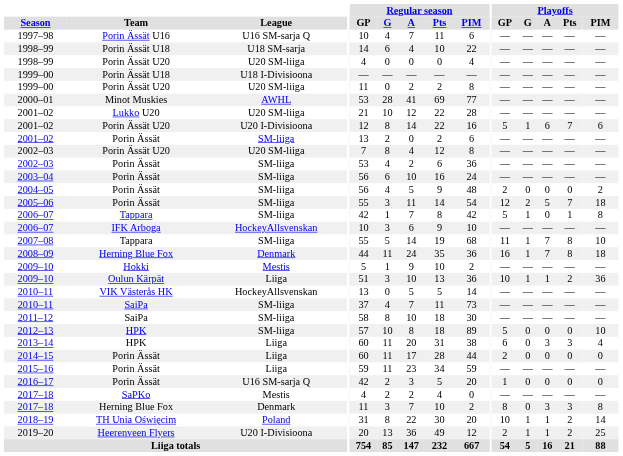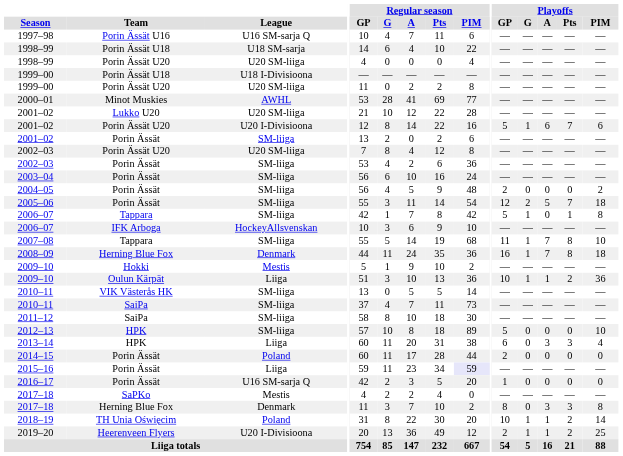 <table border="0" cellpadding="1" cellspacing="0" style="text-align:center; width:60em">
 <tr bgcolor="#e0e0e0">
 <th colspan="3" bgcolor="#ffffff"></th>
 <th rowspan="99" bgcolor="#ffffff"></th>
 <th colspan="5"><a href='#'>Regular season</a></th>
 <th rowspan="99" bgcolor="#ffffff"></th>
 <th colspan="5"><a href='#'>Playoffs</a></th>
 </tr>
 <tr bgcolor="#e0e0e0">
 <th><a href='#'>Season</a></th>
 <th>Team</th>
 <th>League</th>
 <th>GP</th>
 <th><a href='#'>G</a></th>
 <th><a href='#'>A</a></th>
 <th><a href='#'>Pts</a></th>
 <th><a href='#'>PIM</a></th>
 <th>GP</th>
 <th>G</th>
 <th>A</th>
 <th>Pts</th>
 <th>PIM</th>
 </tr>
 <tr>
 <td>1997–98</td>
 <td><a href='#'>Porin Ässät</a> U16</td>
 <td>U16 SM-sarja Q</td>
 <td>10</td>
 <td>4</td>
 <td>7</td>
 <td>11</td>
 <td>6</td>
 <td>—</td>
 <td>—</td>
 <td>—</td>
 <td>—</td>
 <td>—</td>
 </tr>
 <tr bgcolor="#f0f0f0">
 <td>1998–99</td>
 <td>Porin Ässät U18</td>
 <td>U18 SM-sarja</td>
 <td>14</td>
 <td>6</td>
 <td>4</td>
 <td>10</td>
 <td>22</td>
 <td>—</td>
 <td>—</td>
 <td>—</td>
 <td>—</td>
 <td>—</td>
 </tr>
 <tr>
 <td>1998–99</td>
 <td>Porin Ässät U20</td>
 <td>U20 SM-liiga</td>
 <td>4</td>
 <td>0</td>
 <td>0</td>
 <td>0</td>
 <td>4</td>
 <td>—</td>
 <td>—</td>
 <td>—</td>
 <td>—</td>
 <td>—</td>
 </tr>
 <tr bgcolor="#f0f0f0">
 <td>1999–00</td>
 <td>Porin Ässät U18</td>
 <td>U18 I-Divisioona</td>
 <td>—</td>
 <td>—</td>
 <td>—</td>
 <td>—</td>
 <td>—</td>
 <td>—</td>
 <td>—</td>
 <td>—</td>
 <td>—</td>
 <td>—</td>
 </tr>
 <tr>
 <td>1999–00</td>
 <td>Porin Ässät U20</td>
 <td>U20 SM-liiga</td>
 <td>11</td>
 <td>0</td>
 <td>2</td>
 <td>2</td>
 <td>8</td>
 <td>—</td>
 <td>—</td>
 <td>—</td>
 <td>—</td>
 <td>—</td>
 </tr>
 <tr bgcolor="#f0f0f0">
 <td>2000–01</td>
 <td>Minot Muskies</td>
 <td><a href='#'>AWHL</a></td>
 <td>53</td>
 <td>28</td>
 <td>41</td>
 <td>69</td>
 <td>77</td>
 <td>—</td>
 <td>—</td>
 <td>—</td>
 <td>—</td>
 <td>—</td>
 </tr>
 <tr>
 <td>2001–02</td>
 <td><a href='#'>Lukko</a> U20</td>
 <td>U20 SM-liiga</td>
 <td>21</td>
 <td>10</td>
 <td>12</td>
 <td>22</td>
 <td>28</td>
 <td>—</td>
 <td>—</td>
 <td>—</td>
 <td>—</td>
 <td>—</td>
 </tr>
 <tr bgcolor="#f0f0f0">
 <td>2001–02</td>
 <td>Porin Ässät U20</td>
 <td>U20 I-Divisioona</td>
 <td>12</td>
 <td>8</td>
 <td>14</td>
 <td>22</td>
 <td>16</td>
 <td>5</td>
 <td>1</td>
 <td>6</td>
 <td>7</td>
 <td>6</td>
 </tr>
 <tr>
 <td><a href='#'>2001–02</a></td>
 <td>Porin Ässät</td>
 <td><a href='#'>SM-liiga</a></td>
 <td>13</td>
 <td>2</td>
 <td>0</td>
 <td>2</td>
 <td>6</td>
 <td>—</td>
 <td>—</td>
 <td>—</td>
 <td>—</td>
 <td>—</td>
 </tr>
 <tr bgcolor="#f0f0f0">
 <td>2002–03</td>
 <td>Porin Ässät U20</td>
 <td>U20 SM-liiga</td>
 <td>7</td>
 <td>8</td>
 <td>4</td>
 <td>12</td>
 <td>8</td>
 <td>—</td>
 <td>—</td>
 <td>—</td>
 <td>—</td>
 <td>—</td>
 </tr>
 <tr>
 <td><a href='#'>2002–03</a></td>
 <td>Porin Ässät</td>
 <td>SM-liiga</td>
 <td>53</td>
 <td>4</td>
 <td>2</td>
 <td>6</td>
 <td>36</td>
 <td>—</td>
 <td>—</td>
 <td>—</td>
 <td>—</td>
 <td>—</td>
 </tr>
 <tr bgcolor="#f0f0f0">
 <td><a href='#'>2003–04</a></td>
 <td>Porin Ässät</td>
 <td>SM-liiga</td>
 <td>56</td>
 <td>6</td>
 <td>10</td>
 <td>16</td>
 <td>24</td>
 <td>—</td>
 <td>—</td>
 <td>—</td>
 <td>—</td>
 <td>—</td>
 </tr>
 <tr>
 <td><a href='#'>2004–05</a></td>
 <td>Porin Ässät</td>
 <td>SM-liiga</td>
 <td>56</td>
 <td>4</td>
 <td>5</td>
 <td>9</td>
 <td>48</td>
 <td>2</td>
 <td>0</td>
 <td>0</td>
 <td>0</td>
 <td>2</td>
 </tr>
 <tr bgcolor="#f0f0f0">
 <td><a href='#'>2005–06</a></td>
 <td>Porin Ässät</td>
 <td>SM-liiga</td>
 <td>55</td>
 <td>3</td>
 <td>11</td>
 <td>14</td>
 <td>54</td>
 <td>12</td>
 <td>2</td>
 <td>5</td>
 <td>7</td>
 <td>18</td>
 </tr>
 <tr>
 <td><a href='#'>2006–07</a></td>
 <td><a href='#'>Tappara</a></td>
 <td>SM-liiga</td>
 <td>42</td>
 <td>1</td>
 <td>7</td>
 <td>8</td>
 <td>42</td>
 <td>5</td>
 <td>1</td>
 <td>0</td>
 <td>1</td>
 <td>8</td>
 </tr>
 <tr bgcolor="#f0f0f0">
 <td><a href='#'>2006–07</a></td>
 <td><a href='#'>IFK Arboga</a></td>
 <td><a href='#'>HockeyAllsvenskan</a></td>
 <td>10</td>
 <td>3</td>
 <td>6</td>
 <td>9</td>
 <td>10</td>
 <td>—</td>
 <td>—</td>
 <td>—</td>
 <td>—</td>
 <td>—</td>
 </tr>
 <tr>
 <td><a href='#'>2007–08</a></td>
 <td>Tappara</td>
 <td>SM-liiga</td>
 <td>55</td>
 <td>5</td>
 <td>14</td>
 <td>19</td>
 <td>68</td>
 <td>11</td>
 <td>1</td>
 <td>7</td>
 <td>8</td>
 <td>10</td>
 </tr>
 <tr bgcolor="#f0f0f0">
 <td><a href='#'>2008–09</a></td>
 <td><a href='#'>Herning Blue Fox</a></td>
 <td><a href='#'>Denmark</a></td>
 <td>44</td>
 <td>11</td>
 <td>24</td>
 <td>35</td>
 <td>36</td>
 <td>16</td>
 <td>1</td>
 <td>7</td>
 <td>8</td>
 <td>18</td>
 </tr>
 <tr>
 <td><a href='#'>2009–10</a></td>
 <td><a href='#'>Hokki</a></td>
 <td><a href='#'>Mestis</a></td>
 <td>5</td>
 <td>1</td>
 <td>9</td>
 <td>10</td>
 <td>2</td>
 <td>—</td>
 <td>—</td>
 <td>—</td>
 <td>—</td>
 <td>—</td>
 </tr>
 <tr bgcolor="#f0f0f0">
 <td><a href='#'>2009–10</a></td>
 <td><a href='#'>Oulun Kärpät</a></td>
 <td>Liiga</td>
 <td>51</td>
 <td>3</td>
 <td>10</td>
 <td>13</td>
 <td>36</td>
 <td>10</td>
 <td>1</td>
 <td>1</td>
 <td>2</td>
 <td>36</td>
 </tr>
 <tr>
 <td><a href='#'>2010–11</a></td>
 <td><a href='#'>VIK Västerås HK</a></td>
-<td>HockeyAllsvenskan</td>
+<td>SM-liiga</td>
 <td>13</td>
 <td>0</td>
 <td>5</td>
 <td>5</td>
 <td>14</td>
 <td>—</td>
 <td>—</td>
 <td>—</td>
 <td>—</td>
 <td>—</td>
 </tr>
 <tr bgcolor="#f0f0f0">
 <td><a href='#'>2010–11</a></td>
 <td><a href='#'>SaiPa</a></td>
 <td>SM-liiga</td>
 <td>37</td>
 <td>4</td>
 <td>7</td>
 <td>11</td>
 <td>73</td>
 <td>—</td>
 <td>—</td>
 <td>—</td>
 <td>—</td>
 <td>—</td>
 </tr>
 <tr>
 <td><a href='#'>2011–12</a></td>
 <td>SaiPa</td>
 <td>SM-liiga</td>
 <td>58</td>
 <td>8</td>
 <td>10</td>
 <td>18</td>
 <td>30</td>
 <td>—</td>
 <td>—</td>
 <td>—</td>
 <td>—</td>
 <td>—</td>
 </tr>
 <tr bgcolor="#f0f0f0">
 <td><a href='#'>2012–13</a></td>
 <td><a href='#'>HPK</a></td>
 <td>SM-liiga</td>
 <td>57</td>
 <td>10</td>
 <td>8</td>
 <td>18</td>
 <td>89</td>
 <td>5</td>
 <td>0</td>
 <td>0</td>
 <td>0</td>
 <td>10</td>
 </tr>
 <tr>
 <td><a href='#'>2013–14</a></td>
 <td>HPK</td>
 <td>Liiga</td>
 <td>60</td>
 <td>11</td>
 <td>20</td>
 <td>31</td>
 <td>38</td>
 <td>6</td>
 <td>0</td>
 <td>3</td>
 <td>3</td>
 <td>4</td>
 </tr>
 <tr bgcolor="#f0f0f0">
 <td><a href='#'>2014–15</a></td>
 <td>Porin Ässät</td>
-<td>Liiga</td>
+<td><a href='#'>Poland</a></td>
 <td>60</td>
 <td>11</td>
 <td>17</td>
 <td>28</td>
 <td>44</td>
 <td>2</td>
 <td>0</td>
 <td>0</td>
 <td>0</td>
 <td>0</td>
 </tr>
 <tr>
 <td><a href='#'>2015–16</a></td>
 <td>Porin Ässät</td>
 <td>Liiga</td>
 <td>59</td>
 <td>11</td>
 <td>23</td>
 <td>34</td>
-<td>59</td>
+<td style="background: lavender;">59</td>
 <td>—</td>
 <td>—</td>
 <td>—</td>
 <td>—</td>
 <td>—</td>
 </tr>
 <tr bgcolor="#f0f0f0">
 <td><a href='#'>2016–17</a></td>
 <td>Porin Ässät</td>
 <td>U16 SM-sarja Q</td>
 <td>42</td>
 <td>2</td>
 <td>3</td>
 <td>5</td>
 <td>20</td>
 <td>1</td>
 <td>0</td>
 <td>0</td>
 <td>0</td>
 <td>0</td>
 </tr>
 <tr>
 <td><a href='#'>2017–18</a></td>
 <td><a href='#'>SaPKo</a></td>
 <td>Mestis</td>
 <td>4</td>
 <td>2</td>
 <td>2</td>
 <td>4</td>
 <td>0</td>
 <td>—</td>
 <td>—</td>
 <td>—</td>
 <td>—</td>
 <td>—</td>
 </tr>
 <tr bgcolor="#f0f0f0">
 <td><a href='#'>2017–18</a></td>
 <td>Herning Blue Fox</td>
 <td>Denmark</td>
 <td>11</td>
 <td>3</td>
 <td>7</td>
 <td>10</td>
 <td>2</td>
 <td>8</td>
 <td>0</td>
 <td>3</td>
 <td>3</td>
 <td>8</td>
 </tr>
 <tr>
 <td><a href='#'>2018–19</a></td>
 <td><a href='#'>TH Unia Oświęcim</a></td>
 <td><a href='#'>Poland</a></td>
 <td>31</td>
 <td>8</td>
 <td>22</td>
 <td>30</td>
 <td>20</td>
 <td>10</td>
 <td>1</td>
 <td>1</td>
 <td>2</td>
 <td>14</td>
 </tr>
 <tr bgcolor="#f0f0f0">
 <td>2019–20</td>
 <td><a href='#'>Heerenveen Flyers</a></td>
 <td>U20 I-Divisioona</td>
 <td>20</td>
 <td>13</td>
 <td>36</td>
 <td>49</td>
 <td>12</td>
 <td>2</td>
 <td>1</td>
 <td>1</td>
 <td>2</td>
 <td>25</td>
 </tr>
 <tr>
 </tr>
 <tr ALIGN="center" bgcolor="#e0e0e0">
 <th colspan="3">Liiga totals</th>
 <th ALIGN="center">754</th>
 <th ALIGN="center">85</th>
 <th ALIGN="center">147</th>
 <th ALIGN="center">232</th>
 <th ALIGN="center">667</th>
 <th ALIGN="center">54</th>
 <th ALIGN="center">5</th>
 <th ALIGN="center">16</th>
 <th ALIGN="center">21</th>
 <th ALIGN="center">88</th>
 </tr>
 </table>
